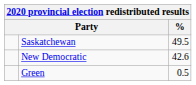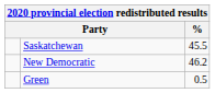 <table class="wikitable">
 <tr>
 <th colspan="4"><a href='#'>2020 provincial election</a> redistributed results</th>
 </tr>
 <tr>
 <th bgcolor="#DDDDFF" width="130px" colspan="2">Party</th>
 <th bgcolor="#DDDDFF" width="30px">%</th>
 </tr>
 <tr>
 <td> </td>
 <td><a href='#'>Saskatchewan</a></td>
-<td align=right>49.5</td>
+<td align=right>45.5</td>
 </tr>
 <tr>
 <td> </td>
 <td><a href='#'>New Democratic</a></td>
-<td align=right>42.6</td>
+<td align=right>46.2</td>
 </tr>
 <tr>
 <td> </td>
 <td><a href='#'>Green</a></td>
 <td align=right>0.5</td>
 </tr>
 </table>
